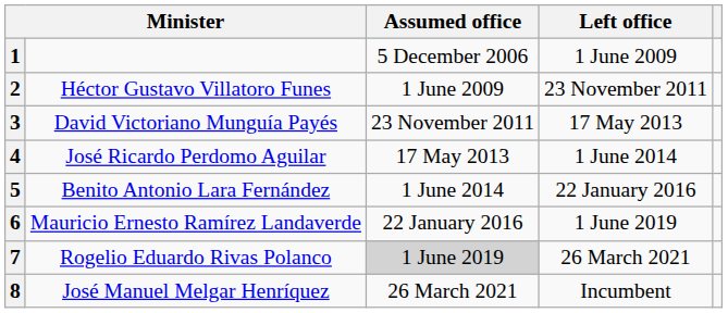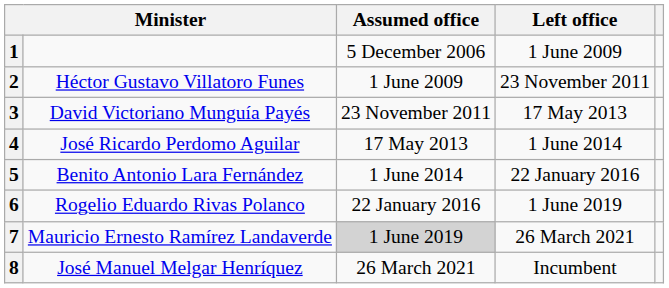 <table class="wikitable" style="text-align:center">
 <tr>
 <th colspan="2">Minister</th>
 <th>Assumed office</th>
 <th>Left office</th>
 <th></th>
 </tr>
 <tr>
 <th>1</th>
 <td></td>
 <td>5 December 2006</td>
 <td>1 June 2009</td>
 <td></td>
 </tr>
 <tr>
 <th>2</th>
 <td><a href='#'>Héctor Gustavo Villatoro Funes</a></td>
 <td>1 June 2009</td>
 <td>23 November 2011</td>
 <td></td>
 </tr>
 <tr>
 <th>3</th>
 <td><a href='#'>David Victoriano Munguía Payés</a></td>
 <td>23 November 2011</td>
 <td>17 May 2013</td>
 <td></td>
 </tr>
 <tr>
 <th>4</th>
 <td><a href='#'>José Ricardo Perdomo Aguilar</a></td>
 <td>17 May 2013</td>
 <td>1 June 2014</td>
 <td></td>
 </tr>
 <tr>
 <th>5</th>
 <td><a href='#'>Benito Antonio Lara Fernández</a></td>
 <td>1 June 2014</td>
 <td>22 January 2016</td>
 <td></td>
 </tr>
 <tr>
 <th>6</th>
-<td><a href='#'>Mauricio Ernesto Ramírez Landaverde</a></td>
+<td><a href='#'>Rogelio Eduardo Rivas Polanco</a></td>
 <td>22 January 2016</td>
 <td>1 June 2019</td>
 <td></td>
 </tr>
 <tr>
 <th>7</th>
-<td><a href='#'>Rogelio Eduardo Rivas Polanco</a></td>
+<td><a href='#'>Mauricio Ernesto Ramírez Landaverde</a></td>
 <td style="background: lightgrey;">1 June 2019</td>
 <td>26 March 2021</td>
 <td></td>
 </tr>
 <tr>
 <th>8</th>
 <td><a href='#'>José Manuel Melgar Henríquez</a></td>
 <td>26 March 2021</td>
 <td>Incumbent</td>
 <td></td>
 </tr>
 </table>
